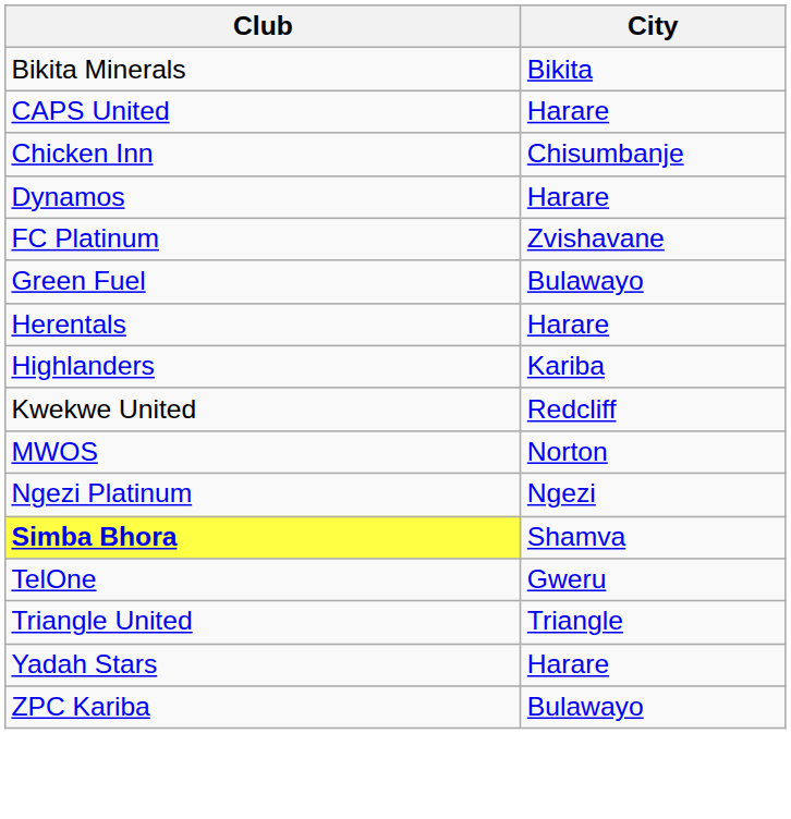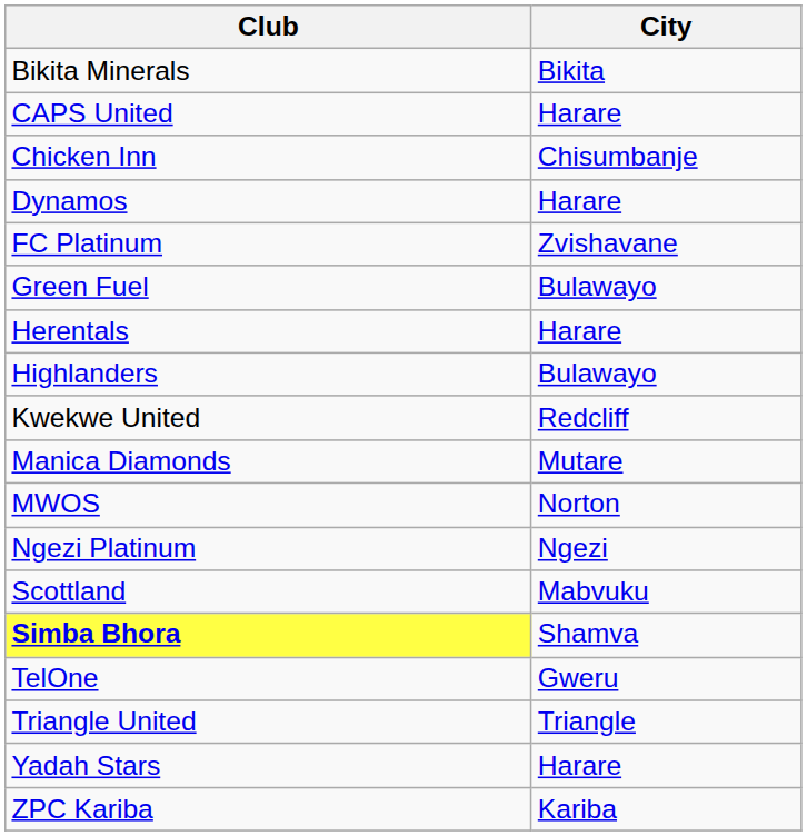 <table class="wikitable sortable">
 <tr>
 <th width="300px">Club</th>
 <th width="150px">City</th>
 </tr>
 <tr>
 <td>Bikita Minerals</td>
 <td><a href='#'>Bikita</a></td>
 </tr>
 <tr>
 <td><a href='#'>CAPS United</a></td>
 <td><a href='#'>Harare</a></td>
 </tr>
 <tr>
 <td><a href='#'>Chicken Inn</a></td>
 <td><a href='#'>Chisumbanje</a></td>
 </tr>
 <tr>
 <td><a href='#'>Dynamos</a></td>
 <td><a href='#'>Harare</a></td>
 </tr>
 <tr>
 <td><a href='#'>FC Platinum</a></td>
 <td><a href='#'>Zvishavane</a></td>
 </tr>
 <tr>
 <td><a href='#'>Green Fuel</a></td>
 <td><a href='#'>Bulawayo</a></td>
 </tr>
 <tr>
 <td><a href='#'>Herentals</a></td>
 <td><a href='#'>Harare</a></td>
 </tr>
 <tr>
 <td><a href='#'>Highlanders</a></td>
-<td><a href='#'>Kariba</a></td>
+<td><a href='#'>Bulawayo</a></td>
 </tr>
 <tr>
 <td>Kwekwe United</td>
 <td><a href='#'>Redcliff</a></td>
+</tr>
+<tr>
+<td><a href='#'>Manica Diamonds</a></td>
+<td><a href='#'>Mutare</a></td>
 </tr>
 <tr>
 <td><a href='#'>MWOS</a></td>
 <td><a href='#'>Norton</a></td>
 </tr>
 <tr>
 <td><a href='#'>Ngezi Platinum</a></td>
 <td><a href='#'>Ngezi</a></td>
+</tr>
+<tr>
+<td><a href='#'>Scottland</a></td>
+<td><a href='#'>Mabvuku</a></td>
 </tr>
 <tr>
 <td bgcolor=#ffff44><strong><a href='#'>Simba Bhora</a></strong></td>
 <td><a href='#'>Shamva</a></td>
 </tr>
 <tr>
 <td><a href='#'>TelOne</a></td>
 <td><a href='#'>Gweru</a></td>
 </tr>
 <tr>
 <td><a href='#'>Triangle United</a></td>
 <td><a href='#'>Triangle</a></td>
 </tr>
 <tr>
 <td><a href='#'>Yadah Stars</a></td>
 <td><a href='#'>Harare</a></td>
 </tr>
 <tr>
 <td><a href='#'>ZPC Kariba</a></td>
-<td><a href='#'>Bulawayo</a></td>
+<td><a href='#'>Kariba</a></td>
 </tr>
 </table>
